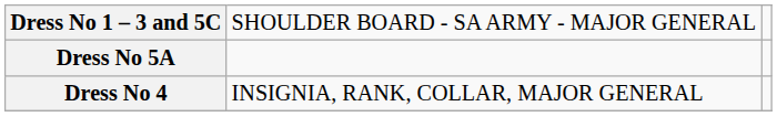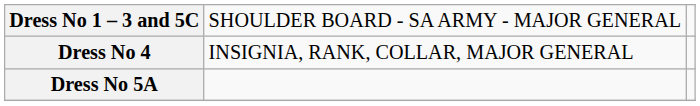 <table class=wikitable style="text-align: left;">
 <tr>
 <th>Dress No 1 – 3 and 5C</th>
 <td>SHOULDER BOARD - SA ARMY - MAJOR GENERAL</td>
+<td></td>
+</tr>
+<tr>
+<th>Dress No 4</th>
+<td>INSIGNIA, RANK, COLLAR, MAJOR GENERAL</td>
 <td></td>
 </tr>
 <tr>
 <th>Dress No 5A</th>
 <td></td>
 <td></td>
 </tr>
 <tr>
-<th>Dress No 4</th>
-<td>INSIGNIA, RANK, COLLAR, MAJOR GENERAL</td>
-<td></td>
-</tr>
-<tr>
 </tr>
 </table>
